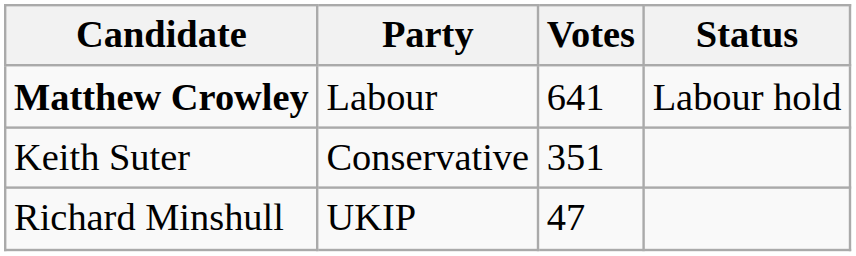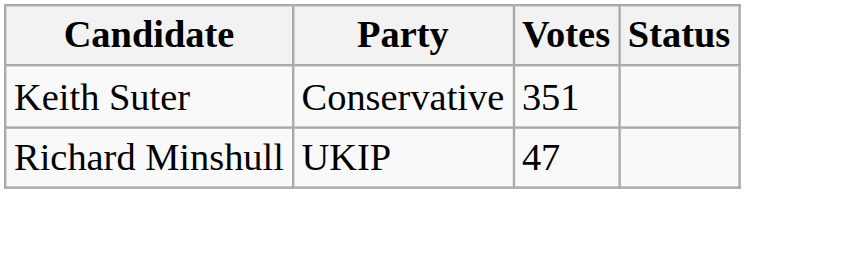 <table class="wikitable sortable">
 <tr>
 <th>Candidate</th>
 <th>Party</th>
 <th>Votes</th>
 <th>Status</th>
-</tr>
-<tr>
-<td><strong>Matthew Crowley</strong></td>
-<td>Labour</td>
-<td>641</td>
-<td>Labour hold</td>
 </tr>
 <tr>
 <td>Keith Suter</td>
 <td>Conservative</td>
 <td>351</td>
 <td></td>
 </tr>
 <tr>
 <td>Richard Minshull</td>
 <td>UKIP</td>
 <td>47</td>
 <td></td>
 </tr>
 </table>
